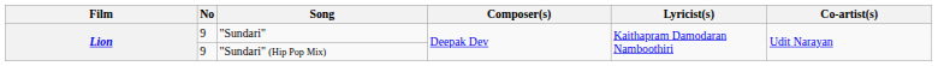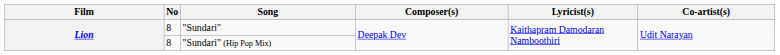 <table class="wikitable plainrowheaders" width="100%" textcolor:#000;">
 <tr style="background:#cfc; text-align:center;">
 <th scope="col" width=21%>Film</th>
 <th>No</th>
 <th scope="col" width=23%>Song</th>
 <th scope="col" width=20%>Composer(s)</th>
 <th scope="col" width=17%>Lyricist(s)</th>
 <th scope="col" width=18%>Co-artist(s)</th>
 </tr>
 <tr>
 <th scope="row" rowspan="2"><em><a href='#'>Lion</a></em></th>
-<td>9</td>
+<td>8</td>
 <td>"Sundari"</td>
 <td rowspan="2"><a href='#'>Deepak Dev</a></td>
 <td rowspan="2"><a href='#'>Kaithapram Damodaran Namboothiri</a></td>
 <td rowspan="2"><a href='#'>Udit Narayan</a></td>
 </tr>
 <tr>
-<td>9</td>
+<td>8</td>
 <td>"Sundari" <small>(Hip Pop Mix)</small></td>
 </tr>
 </table>
